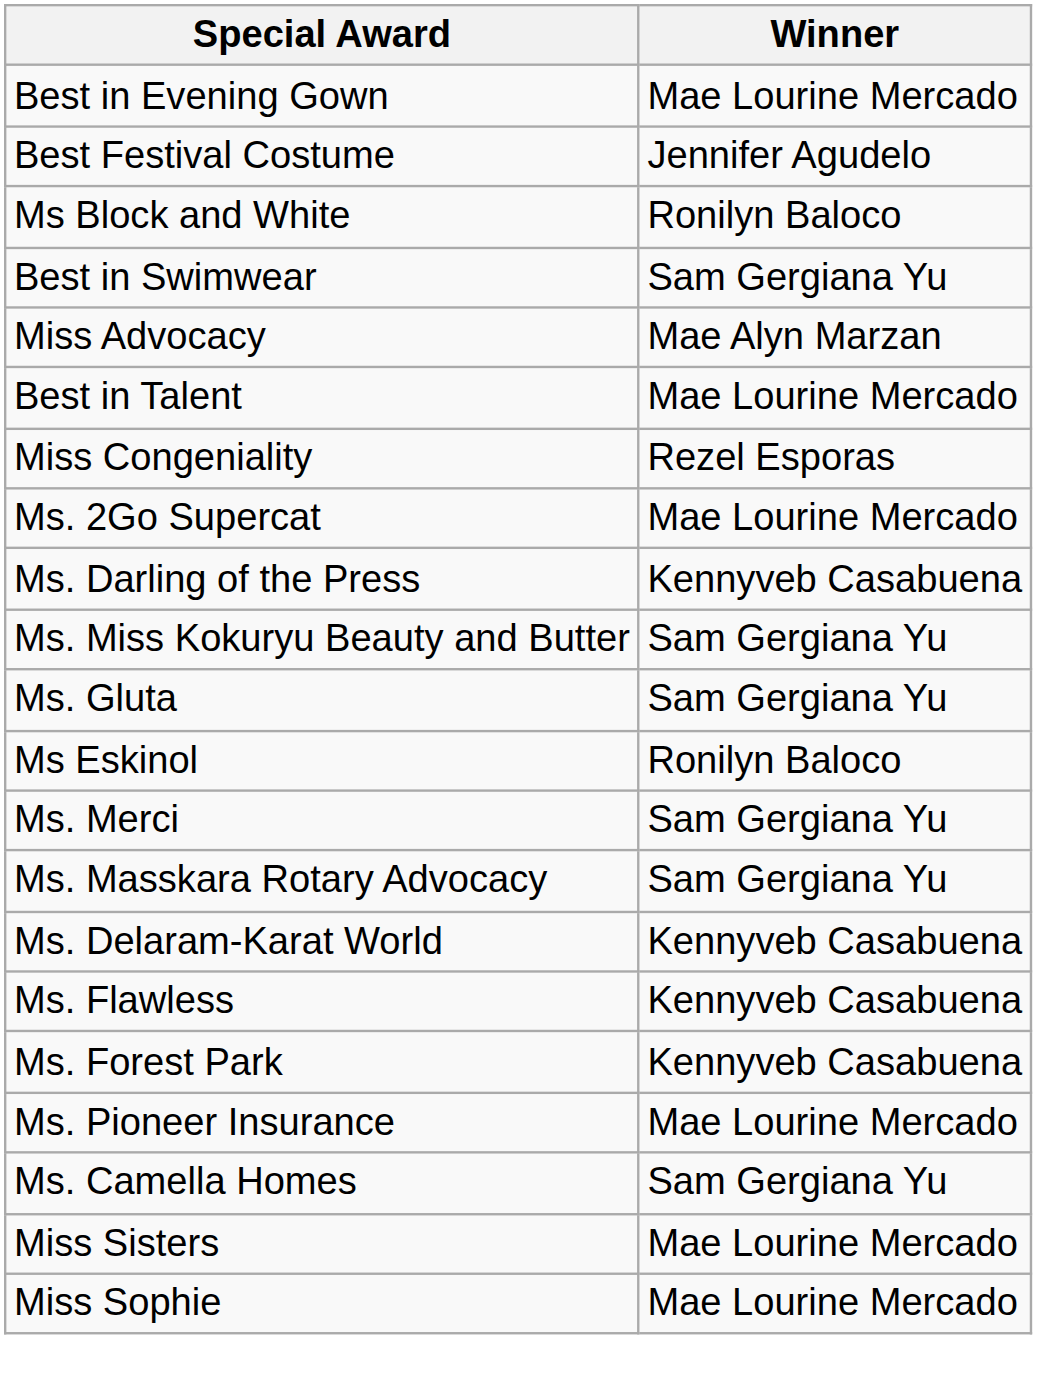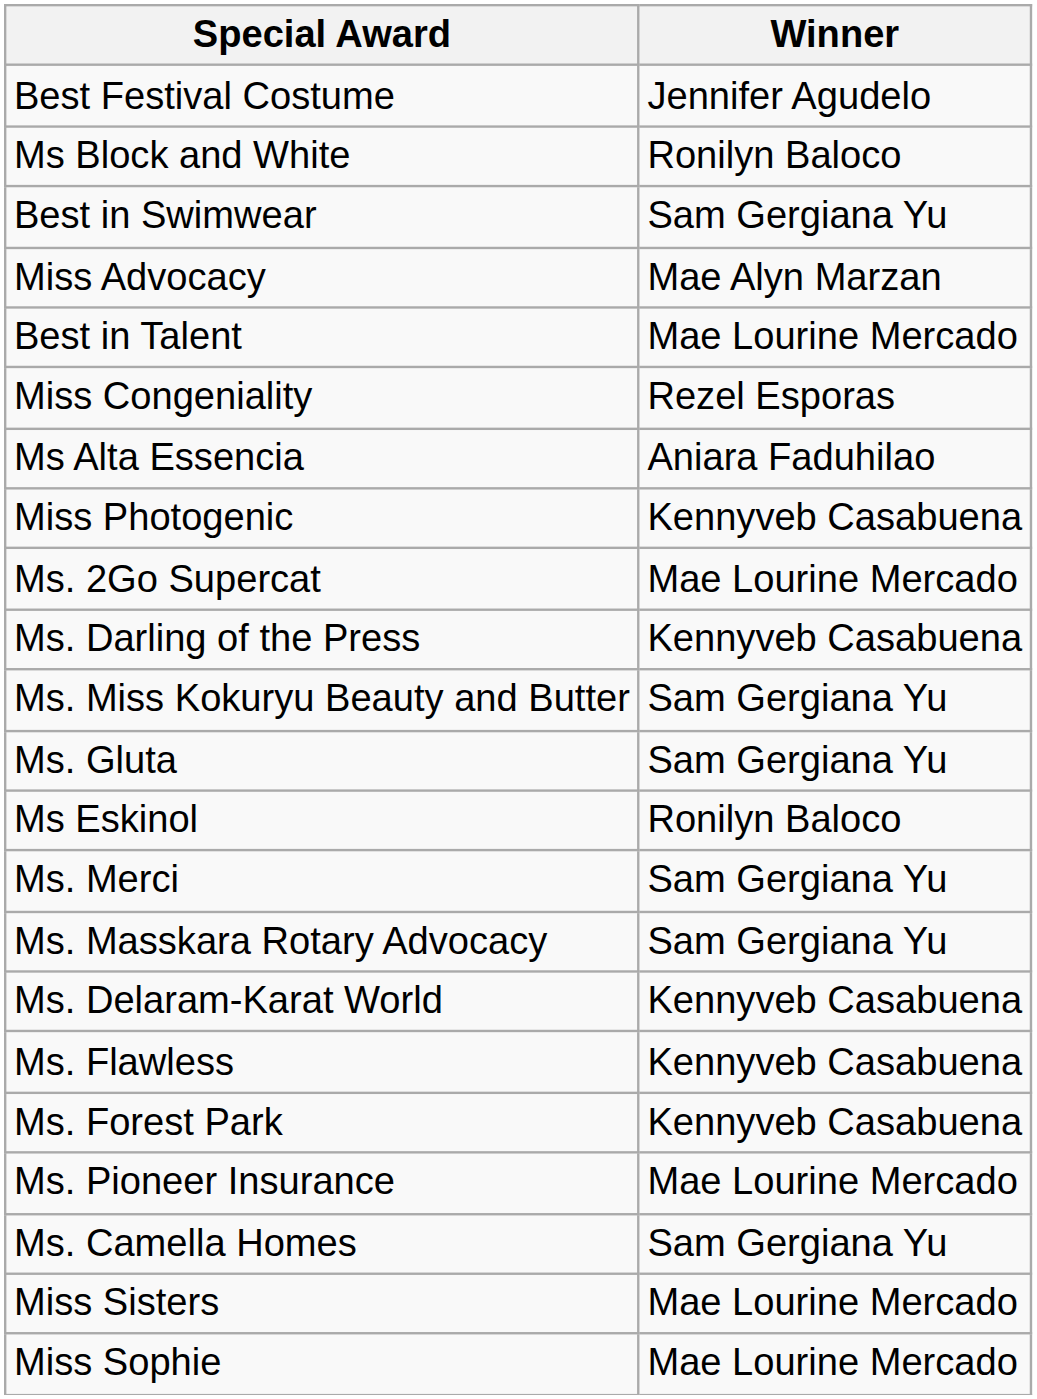 <table class="wikitable">
 <tr>
 <th>Special Award</th>
 <th>Winner</th>
-</tr>
-<tr>
-<td>Best in Evening Gown</td>
-<td>Mae Lourine Mercado</td>
 </tr>
 <tr>
 <td>Best Festival Costume</td>
 <td>Jennifer Agudelo</td>
 </tr>
 <tr>
 <td>Ms Block and White</td>
 <td>Ronilyn Baloco</td>
 </tr>
 <tr>
 <td>Best in Swimwear</td>
 <td>Sam Gergiana Yu</td>
 </tr>
 <tr>
 <td>Miss Advocacy</td>
 <td>Mae Alyn Marzan</td>
 </tr>
 <tr>
 <td>Best in Talent</td>
 <td>Mae Lourine Mercado</td>
 </tr>
 <tr>
 <td>Miss Congeniality</td>
 <td>Rezel Esporas</td>
+</tr>
+<tr>
+<td>Ms Alta Essencia</td>
+<td>Aniara Faduhilao</td>
+</tr>
+<tr>
+<td>Miss Photogenic</td>
+<td>Kennyveb Casabuena</td>
 </tr>
 <tr>
 <td>Ms. 2Go Supercat</td>
 <td>Mae Lourine Mercado</td>
 </tr>
 <tr>
 <td>Ms. Darling of the Press</td>
 <td>Kennyveb Casabuena</td>
 </tr>
 <tr>
 <td>Ms. Miss Kokuryu Beauty and Butter</td>
 <td>Sam Gergiana Yu</td>
 </tr>
 <tr>
 <td>Ms. Gluta</td>
 <td>Sam Gergiana Yu</td>
 </tr>
 <tr>
 <td>Ms Eskinol</td>
 <td>Ronilyn Baloco</td>
 </tr>
 <tr>
 <td>Ms. Merci</td>
 <td>Sam Gergiana Yu</td>
 </tr>
 <tr>
 <td>Ms. Masskara Rotary Advocacy</td>
 <td>Sam Gergiana Yu</td>
 </tr>
 <tr>
 <td>Ms. Delaram-Karat World</td>
 <td>Kennyveb Casabuena</td>
 </tr>
 <tr>
 <td>Ms. Flawless</td>
 <td>Kennyveb Casabuena</td>
 </tr>
 <tr>
 <td>Ms. Forest Park</td>
 <td>Kennyveb Casabuena</td>
 </tr>
 <tr>
 <td>Ms. Pioneer Insurance</td>
 <td>Mae Lourine Mercado</td>
 </tr>
 <tr>
 <td>Ms. Camella Homes</td>
 <td>Sam Gergiana Yu</td>
 </tr>
 <tr>
 <td>Miss Sisters</td>
 <td>Mae Lourine Mercado</td>
 </tr>
 <tr>
 <td>Miss Sophie</td>
 <td>Mae Lourine Mercado</td>
 </tr>
 </table>
